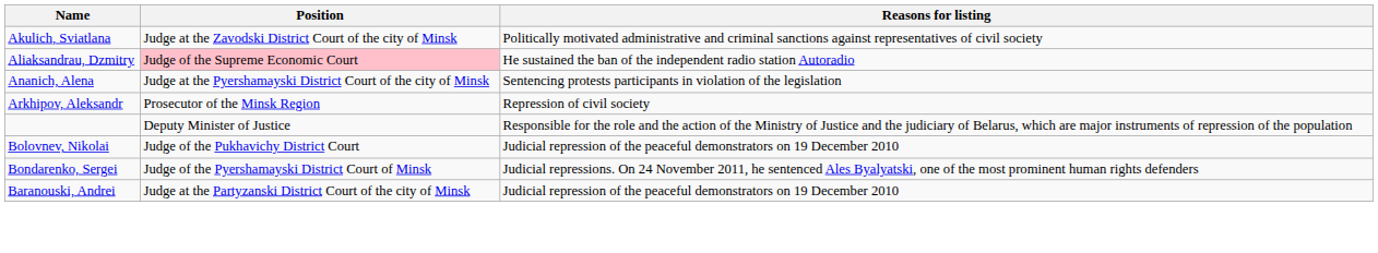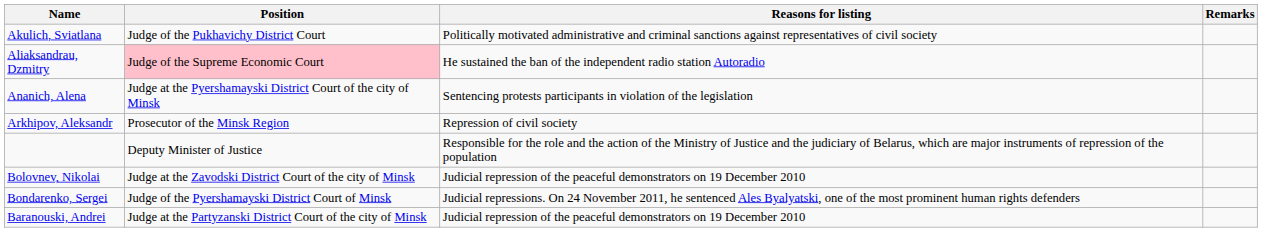 <table class="wikitable sortable" style="width: 80%">
 <tr>
 <th>Name</th>
 <th>Position</th>
 <th>Reasons for listing</th>
+<th>Remarks</th>
 </tr>
 <tr>
 <td><a href='#'>Akulich, Sviatlana</a></td>
-<td>Judge at the <a href='#'>Zavodski District</a> Court of the city of <a href='#'>Minsk</a></td>
+<td>Judge of the <a href='#'>Pukhavichy District</a> Court</td>
 <td>Politically motivated administrative and criminal sanctions against representatives of civil society</td>
+<td></td>
 </tr>
 <tr>
 <td><a href='#'>Aliaksandrau, Dzmitry</a></td>
 <td style="background: pink;">Judge of the Supreme Economic Court</td>
 <td>He sustained the ban of the independent radio station <a href='#'>Autoradio</a></td>
+<td></td>
 </tr>
 <tr>
 <td><a href='#'>Ananich, Alena</a></td>
 <td>Judge at the <a href='#'>Pyershamayski District</a> Court of the city of <a href='#'>Minsk</a></td>
 <td>Sentencing protests participants in violation of the legislation</td>
+<td></td>
 </tr>
 <tr>
 <td><a href='#'>Arkhipov, Aleksandr</a></td>
 <td>Prosecutor of the <a href='#'>Minsk Region</a></td>
 <td>Repression of civil society</td>
+<td></td>
 </tr>
 <tr>
 <td></td>
 <td>Deputy Minister of Justice</td>
 <td>Responsible for the role and the action of the Ministry of Justice and the judiciary of Belarus, which are major instruments of repression of the population</td>
+<td></td>
 </tr>
 <tr>
 <td><a href='#'>Bolovnev, Nikolai</a></td>
-<td>Judge of the <a href='#'>Pukhavichy District</a> Court</td>
+<td>Judge at the <a href='#'>Zavodski District</a> Court of the city of <a href='#'>Minsk</a></td>
 <td>Judicial repression of the peaceful demonstrators on 19 December 2010</td>
+<td></td>
 </tr>
 <tr>
 <td><a href='#'>Bondarenko, Sergei</a></td>
 <td>Judge of the <a href='#'>Pyershamayski District</a> Court of <a href='#'>Minsk</a></td>
 <td>Judicial repressions. On 24 November 2011, he sentenced <a href='#'>Ales Byalyatski</a>, one of the most prominent human rights defenders</td>
+<td></td>
 </tr>
 <tr>
 <td><a href='#'>Baranouski, Andrei</a></td>
 <td>Judge at the <a href='#'>Partyzanski District</a> Court of the city of <a href='#'>Minsk</a></td>
 <td>Judicial repression of the peaceful demonstrators on 19 December 2010</td>
+<td></td>
 </tr>
 </table>
